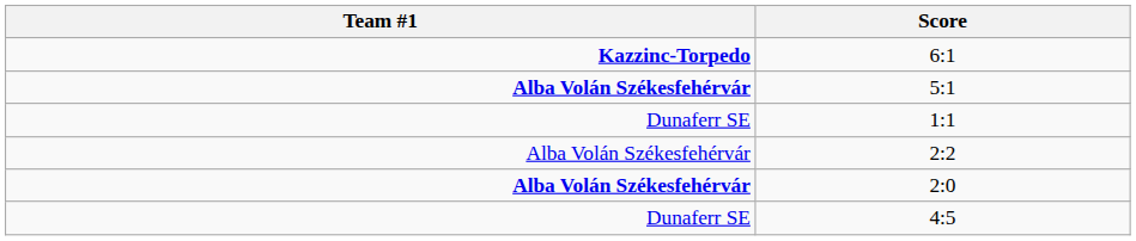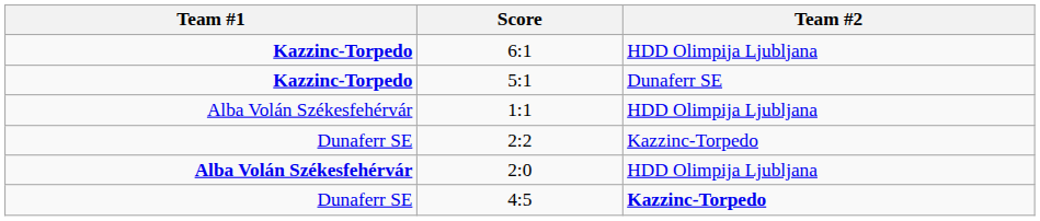 <table class="wikitable" style="text-align: center;">
 <tr>
 <th width=22%>Team #1</th>
 <th width=11%>Score</th>
+<th width=22%>Team #2</th>
 </tr>
 <tr>
 <td style="text-align: right;"><strong><a href='#'>Kazzinc-Torpedo</a></strong> </td>
 <td>6:1</td>
+<td style="text-align: left;"> <a href='#'>HDD Olimpija Ljubljana</a></td>
 </tr>
 <tr>
-<td style="text-align: right;"><strong><a href='#'>Alba Volán Székesfehérvár</a></strong> </td>
+<td style="text-align: right;"><strong><a href='#'>Kazzinc-Torpedo</a></strong> </td>
 <td>5:1</td>
+<td style="text-align: left;"> <a href='#'>Dunaferr SE</a></td>
+</tr>
+<tr>
+<td style="text-align: right;"><a href='#'>Alba Volán Székesfehérvár</a> </td>
+<td>1:1</td>
+<td style="text-align: left;"> <a href='#'>HDD Olimpija Ljubljana</a></td>
 </tr>
 <tr>
 <td style="text-align: right;"><a href='#'>Dunaferr SE</a> </td>
-<td>1:1</td>
-</tr>
-<tr>
-<td style="text-align: right;"><a href='#'>Alba Volán Székesfehérvár</a> </td>
 <td>2:2</td>
+<td style="text-align: left;"> <a href='#'>Kazzinc-Torpedo</a></td>
 </tr>
 <tr>
 <td style="text-align: right;"><strong><a href='#'>Alba Volán Székesfehérvár</a></strong> </td>
 <td>2:0</td>
+<td style="text-align: left;"> <a href='#'>HDD Olimpija Ljubljana</a></td>
 </tr>
 <tr>
 <td style="text-align: right;"><a href='#'>Dunaferr SE</a></td>
 <td>4:5</td>
+<td style="text-align: left;"> <strong><a href='#'>Kazzinc-Torpedo</a></strong></td>
 </tr>
 </table>
